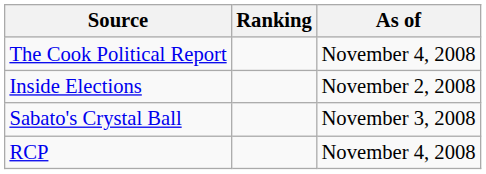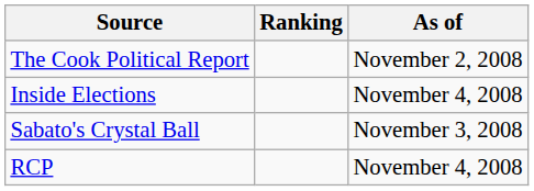 <table class="wikitable" style="text-align:center">
 <tr>
 <th>Source</th>
 <th>Ranking</th>
 <th>As of</th>
 </tr>
 <tr>
 <td align=left><a href='#'>The Cook Political Report</a></td>
 <td></td>
-<td>November 4, 2008</td>
+<td>November 2, 2008</td>
 </tr>
 <tr>
 <td align=left><a href='#'>Inside Elections</a></td>
 <td></td>
-<td>November 2, 2008</td>
+<td>November 4, 2008</td>
 </tr>
 <tr>
 <td align=left><a href='#'>Sabato's Crystal Ball</a></td>
 <td></td>
 <td>November 3, 2008</td>
 </tr>
 <tr>
 <td style="text-align:left;"><a href='#'>RCP</a></td>
 <td></td>
 <td>November 4, 2008</td>
 </tr>
 </table>
